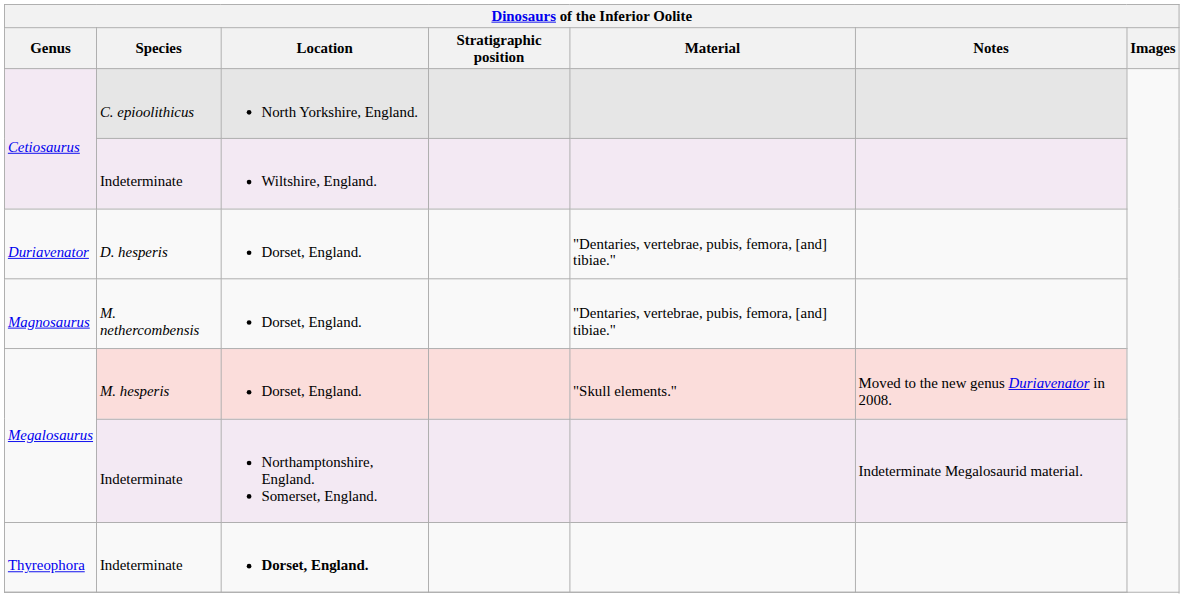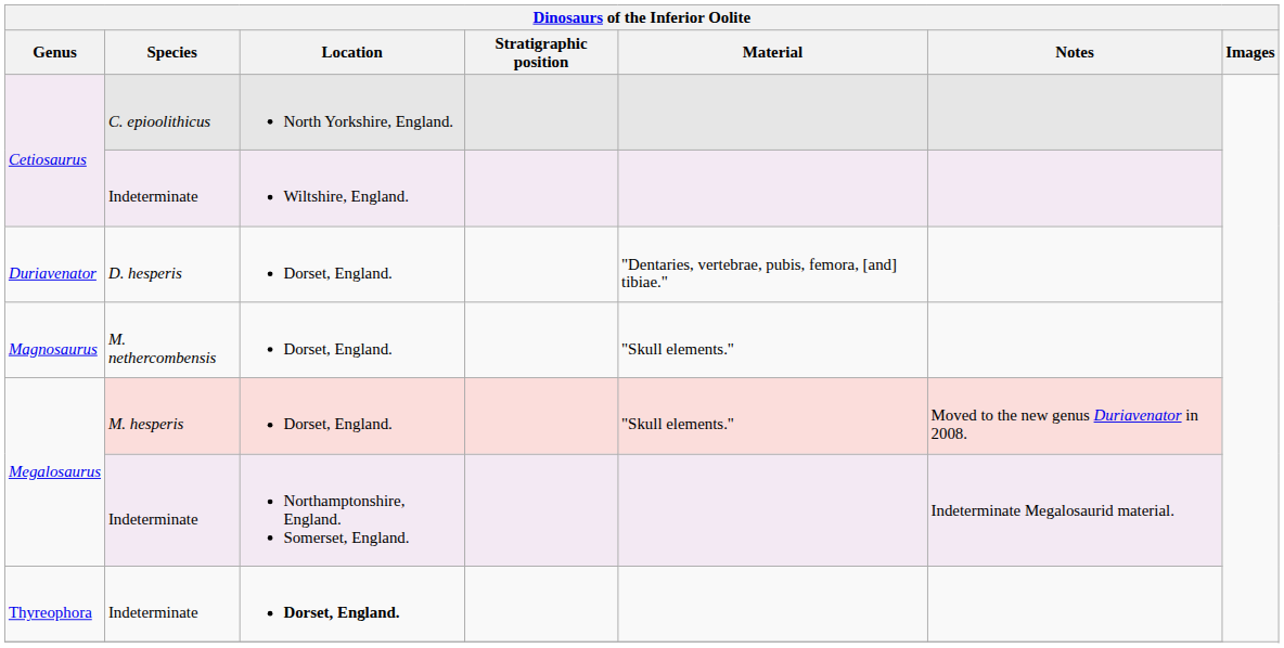 <table class="wikitable"  style="margin:auto; width:100%;">
 <tr>
 <th colspan="7" style="text-align:center;"><strong><a href='#'>Dinosaurs</a> of the Inferior Oolite</strong></th>
 </tr>
 <tr>
 <th>Genus</th>
 <th>Species</th>
 <th>Location</th>
 <th>Stratigraphic position</th>
 <th>Material</th>
 <th>Notes</th>
 <th>Images</th>
 </tr>
 <tr>
 <td style="background:#f3e9f3;" rowspan="2"><br><em><a href='#'>Cetiosaurus</a></em></td>
 <td style="background:#E6E6E6;"><br><em>C. epioolithicus</em></td>
 <td style="background:#E6E6E6;"><br><ul><li>North Yorkshire, England.</li></ul></td>
 <td style="background:#E6E6E6;"></td>
 <td style="background:#E6E6E6;"></td>
 <td style="background:#E6E6E6;"></td>
 <td rowspan="98"><br><br></td>
 </tr>
 <tr>
 <td style="background:#f3e9f3;"><br>Indeterminate</td>
 <td style="background:#f3e9f3;"><br><ul><li>Wiltshire, England.</li></ul></td>
 <td style="background:#f3e9f3;"></td>
 <td style="background:#f3e9f3;"></td>
 <td style="background:#f3e9f3;"></td>
 </tr>
 <tr>
 <td><br><em><a href='#'>Duriavenator</a></em></td>
 <td><br><em>D. hesperis</em></td>
 <td><br><ul><li>Dorset, England.</li></ul></td>
 <td></td>
 <td><br>"Dentaries, vertebrae, pubis, femora, [and] tibiae."</td>
 <td></td>
 </tr>
 <tr>
 <td><br><em><a href='#'>Magnosaurus</a></em></td>
 <td><br><em>M. nethercombensis</em></td>
 <td><br><ul><li>Dorset, England.</li></ul></td>
 <td></td>
-<td><br>"Dentaries, vertebrae, pubis, femora, [and] tibiae."</td>
+<td><br>"Skull elements."</td>
 </tr>
 <tr>
 <td rowspan="2"><em><a href='#'>Megalosaurus</a></em></td>
 <td style="background:#fbdddb;"><br><em>M. hesperis</em></td>
 <td style="background:#fbdddb;"><br><ul><li>Dorset, England.</li></ul></td>
 <td style="background:#fbdddb;"></td>
 <td style="background:#fbdddb;"><br>"Skull elements."</td>
 <td style="background:#fbdddb;"><br>Moved to the new genus <em><a href='#'>Duriavenator</a></em> in 2008.</td>
 </tr>
 <tr>
 <td style="background:#f3e9f3;"><br>Indeterminate</td>
 <td style="background:#f3e9f3;"><br><ul><li>Northamptonshire, England.</li><li>Somerset, England.</li></ul></td>
 <td style="background:#f3e9f3;"></td>
 <td style="background:#f3e9f3;"></td>
 <td style="background:#f3e9f3;">Indeterminate Megalosaurid material.</td>
 </tr>
 <tr>
 <td><br><a href='#'>Thyreophora</a></td>
 <td><br>Indeterminate</td>
 <td><strong><br><ul><li>Dorset, England.</li></ul></strong></td>
 <td></td>
 <td></td>
 <td></td>
 </tr>
 <tr>
 </tr>
 </table>
